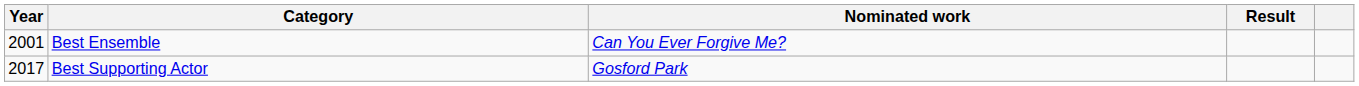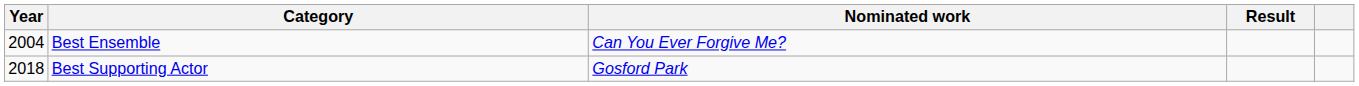 <table class=wikitable>
 <tr>
 <th scope="col" style="width:1em;">Year</th>
 <th scope="col" style="width:33em;">Category</th>
 <th scope="col" style="width:39em;">Nominated work</th>
 <th scope="col" style="width:5em;">Result</th>
 <th scope="col" style="width:2em;"></th>
 </tr>
 <tr>
-<td>2001</td>
+<td>2004</td>
 <td><a href='#'>Best Ensemble</a></td>
 <td><em><a href='#'>Can You Ever Forgive Me?</a></em></td>
 <td></td>
 <td style="text-align:center;"></td>
 </tr>
 <tr>
-<td>2017</td>
+<td>2018</td>
 <td><a href='#'>Best Supporting Actor</a></td>
 <td><em><a href='#'>Gosford Park</a></em></td>
 <td></td>
 <td style="text-align:center;"></td>
 </tr>
 </table>
